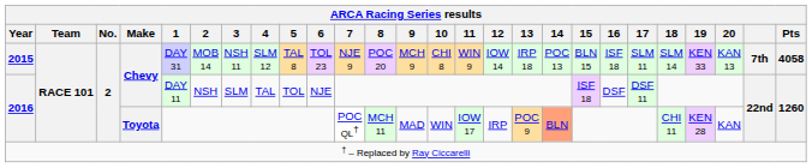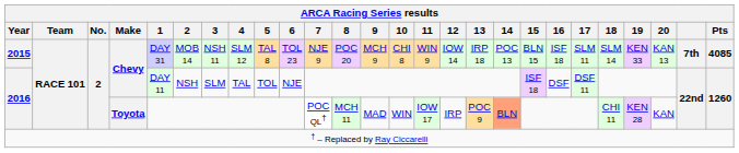 <table class="wikitable" style="text-align:center; font-size:75%">
 <tr>
 <th colspan=45><a href='#'>ARCA Racing Series</a> results</th>
 </tr>
 <tr>
 <th>Year</th>
 <th>Team</th>
 <th>No.</th>
 <th>Make</th>
 <th>1</th>
 <th>2</th>
 <th>3</th>
 <th>4</th>
 <th>5</th>
 <th>6</th>
 <th>7</th>
 <th>8</th>
 <th>9</th>
 <th>10</th>
 <th>11</th>
 <th>12</th>
 <th>13</th>
 <th>14</th>
 <th>15</th>
 <th>16</th>
 <th>17</th>
 <th>18</th>
 <th>19</th>
 <th>20</th>
 <th></th>
 <th>Pts</th>
 </tr>
 <tr>
 <th><a href='#'>2015</a></th>
 <th rowspan=3>RACE 101</th>
 <th rowspan=3>2</th>
 <th rowspan=2><a href='#'>Chevy</a></th>
 <td style="background:#CFCFFF;"><a href='#'>DAY</a><br><small>31</small></td>
 <td style="background:#DFFFDF;"><a href='#'>MOB</a><br><small>14</small></td>
 <td style="background:#DFFFDF;"><a href='#'>NSH</a><br><small>11</small></td>
 <td style="background:#DFFFDF;"><a href='#'>SLM</a><br><small>12</small></td>
 <td style="background:#FFDF9F;"><a href='#'>TAL</a><br><small>8</small></td>
 <td style="background:#EFCFFF;"><a href='#'>TOL</a><br><small>23</small></td>
 <td style="background:#FFDF9F;"><a href='#'>NJE</a><br><small>9</small></td>
 <td style="background:#EFCFFF;"><a href='#'>POC</a><br><small>20</small></td>
 <td style="background:#FFDF9F;"><a href='#'>MCH</a><br><small>9</small></td>
 <td style="background:#FFDF9F;"><a href='#'>CHI</a><br><small>8</small></td>
 <td style="background:#FFDF9F;"><a href='#'>WIN</a><br><small>9</small></td>
 <td style="background:#DFFFDF;"><a href='#'>IOW</a><br><small>14</small></td>
 <td style="background:#DFFFDF;"><a href='#'>IRP</a><br><small>18</small></td>
 <td style="background:#DFFFDF;"><a href='#'>POC</a><br><small>13</small></td>
 <td style="background:#DFFFDF;"><a href='#'>BLN</a><br><small>15</small></td>
 <td style="background:#DFFFDF;"><a href='#'>ISF</a><br><small>18</small></td>
 <td style="background:#DFFFDF;"><a href='#'>SLM</a><br><small>11</small></td>
 <td style="background:#DFFFDF;"><a href='#'>SLM</a><br><small>14</small></td>
 <td style="background:#EFCFFF;"><a href='#'>KEN</a><br><small>33</small></td>
 <td style="background:#DFFFDF;"><a href='#'>KAN</a><br><small>13</small></td>
 <th>7th</th>
-<th>4058</th>
+<th>4085</th>
 </tr>
 <tr>
 <th rowspan=2><a href='#'>2016</a></th>
 <td style="background:#DFFFDF;"><a href='#'>DAY</a><br><small>11</small></td>
 <td><a href='#'>NSH</a></td>
 <td><a href='#'>SLM</a></td>
 <td><a href='#'>TAL</a></td>
 <td><a href='#'>TOL</a></td>
 <td><a href='#'>NJE</a></td>
 <td colspan=8></td>
 <td style="background:#EFCFFF;"><a href='#'>ISF</a><br><small>18</small></td>
 <td><a href='#'>DSF</a></td>
 <td style="background:#DFFFDF;"><a href='#'>DSF</a><br><small>11</small></td>
 <td colspan=3></td>
 <th rowspan=2>22nd</th>
 <th rowspan=2>1260</th>
 </tr>
 <tr>
 <th><a href='#'>Toyota</a></th>
 <td colspan=6></td>
 <td style="background:#FFFFFF;"><a href='#'>POC</a><br><small>QL</small><sup>†</sup></td>
 <td style="background:#DFFFDF;"><a href='#'>MCH</a><br><small>11</small></td>
 <td><a href='#'>MAD</a></td>
 <td><a href='#'>WIN</a></td>
 <td style="background:#DFFFDF;"><a href='#'>IOW</a><br><small>17</small></td>
 <td><a href='#'>IRP</a></td>
 <td style="background:#FFDF9F;"><a href='#'>POC</a><br><small>9</small></td>
 <td style="background: lightsalmon;"><a href='#'>BLN</a></td>
 <td colspan=3></td>
 <td style="background:#DFFFDF;"><a href='#'>CHI</a><br><small>11</small></td>
 <td style="background:#EFCFFF;"><a href='#'>KEN</a><br><small>28</small></td>
 <td><a href='#'>KAN</a></td>
 </tr>
 <tr>
 <td colspan=29><small><sup>†</sup> – Replaced by <a href='#'>Ray Ciccarelli</a></small></td>
 </tr>
 </table>
